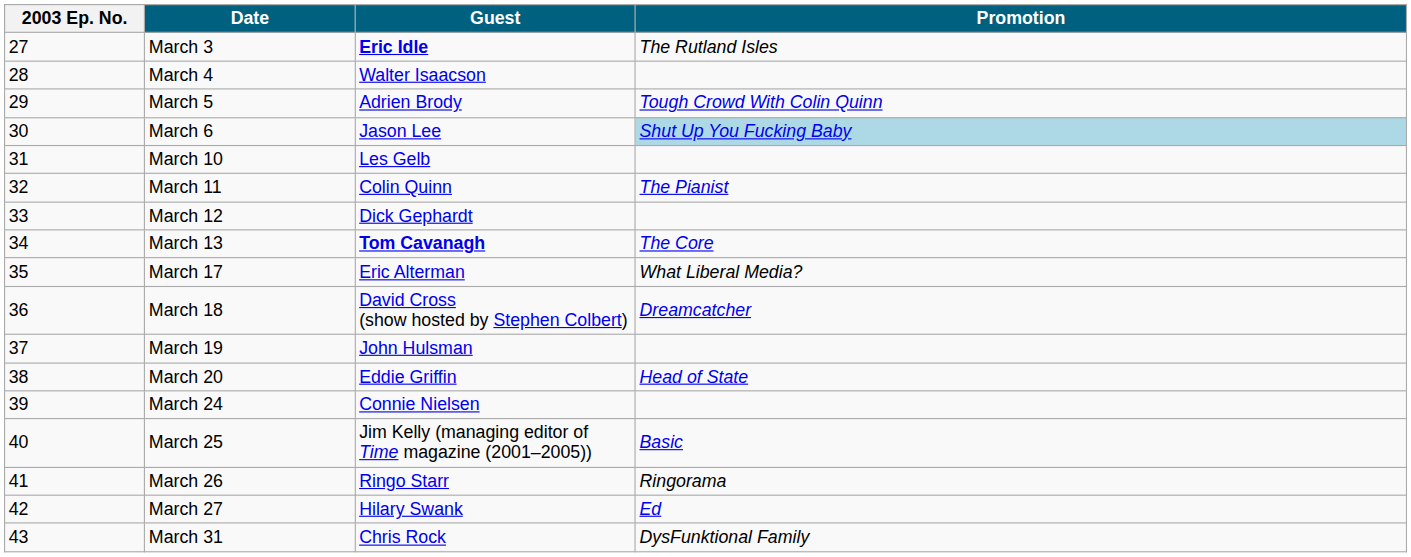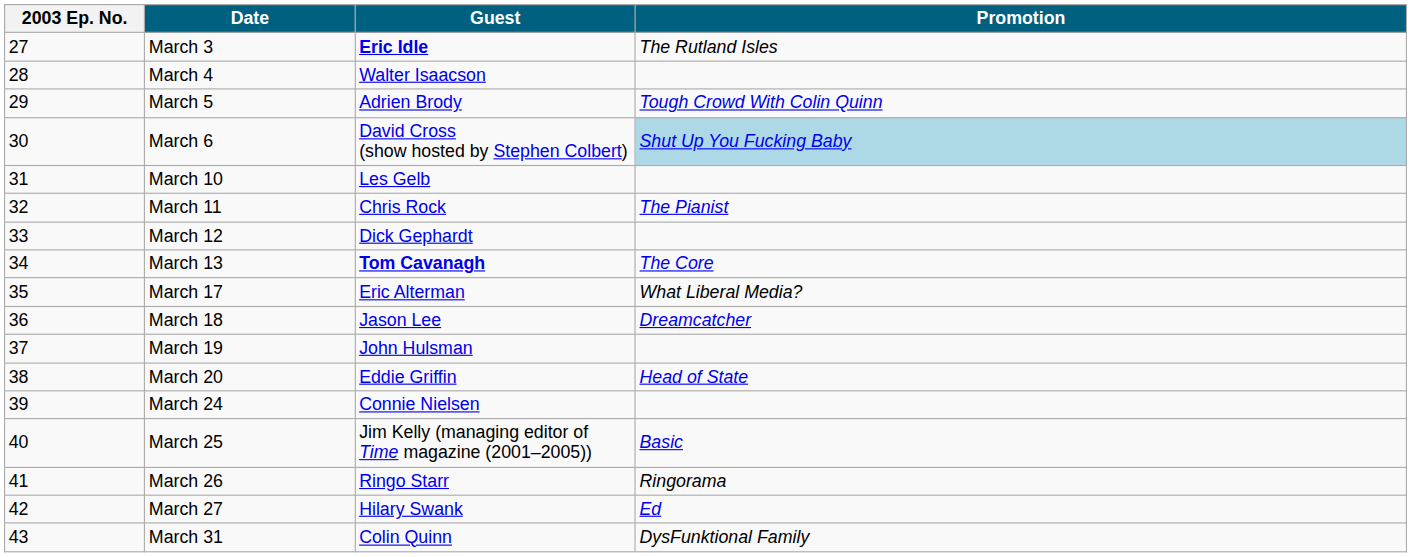 <table class="wikitable" width="100%">
 <tr bgcolor="#CCCCCC">
 <th>2003 Ep. No.</th>
 <th width="15%" style="background:#006080; color:#FFFFFF">Date</th>
 <th width="20%" style="background:#006080; color:#FFFFFF">Guest</th>
 <th width="55%" style="background:#006080; color:#FFFFFF">Promotion</th>
 </tr>
 <tr>
 <td>27</td>
 <td>March 3</td>
 <td><strong><a href='#'>Eric Idle</a></strong></td>
 <td><em>The Rutland Isles</em></td>
 </tr>
 <tr>
 <td>28</td>
 <td>March 4</td>
 <td><a href='#'>Walter Isaacson</a></td>
 <td></td>
 </tr>
 <tr>
 <td>29</td>
 <td>March 5</td>
 <td><a href='#'>Adrien Brody</a></td>
 <td><em><a href='#'>Tough Crowd With Colin Quinn</a></em></td>
 </tr>
 <tr>
 <td>30</td>
 <td>March 6</td>
-<td><a href='#'>Jason Lee</a></td>
+<td><a href='#'>David Cross</a><br>(show hosted by <a href='#'>Stephen Colbert</a>)</td>
 <td style="background: lightblue;"><em><a href='#'>Shut Up You Fucking Baby</a></em></td>
 </tr>
 <tr>
 <td>31</td>
 <td>March 10</td>
 <td><a href='#'>Les Gelb</a></td>
 <td></td>
 </tr>
 <tr>
 <td>32</td>
 <td>March 11</td>
-<td><a href='#'>Colin Quinn</a></td>
+<td><a href='#'>Chris Rock</a></td>
 <td><em><a href='#'>The Pianist</a></em></td>
 </tr>
 <tr>
 <td>33</td>
 <td>March 12</td>
 <td><a href='#'>Dick Gephardt</a></td>
 <td></td>
 </tr>
 <tr>
 <td>34</td>
 <td>March 13</td>
 <td><strong><a href='#'>Tom Cavanagh</a></strong></td>
 <td><em><a href='#'>The Core</a></em></td>
 </tr>
 <tr>
 <td>35</td>
 <td>March 17</td>
 <td><a href='#'>Eric Alterman</a></td>
 <td><em>What Liberal Media?</em></td>
 </tr>
 <tr>
 <td>36</td>
 <td>March 18</td>
-<td><a href='#'>David Cross</a><br>(show hosted by <a href='#'>Stephen Colbert</a>)</td>
+<td><a href='#'>Jason Lee</a></td>
 <td><em><a href='#'>Dreamcatcher</a></em></td>
 </tr>
 <tr>
 <td>37</td>
 <td>March 19</td>
 <td><a href='#'>John Hulsman</a></td>
 <td></td>
 </tr>
 <tr>
 <td>38</td>
 <td>March 20</td>
 <td><a href='#'>Eddie Griffin</a></td>
 <td><em><a href='#'>Head of State</a></em></td>
 </tr>
 <tr>
 <td>39</td>
 <td>March 24</td>
 <td><a href='#'>Connie Nielsen</a></td>
 <td></td>
 </tr>
 <tr>
 <td>40</td>
 <td>March 25</td>
 <td>Jim Kelly (managing editor of <em><a href='#'>Time</a></em> magazine (2001–2005))</td>
 <td><em><a href='#'>Basic</a></em></td>
 </tr>
 <tr>
 <td>41</td>
 <td>March 26</td>
 <td><a href='#'>Ringo Starr</a></td>
 <td><em>Ringorama</em></td>
 </tr>
 <tr>
 <td>42</td>
 <td>March 27</td>
 <td><a href='#'>Hilary Swank</a></td>
 <td><em><a href='#'>Ed</a></em></td>
 </tr>
 <tr>
 <td>43</td>
 <td>March 31</td>
-<td><a href='#'>Chris Rock</a></td>
+<td><a href='#'>Colin Quinn</a></td>
 <td><em>DysFunktional Family</em></td>
 </tr>
 </table>
